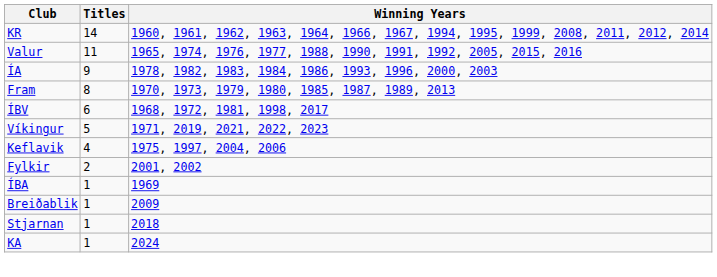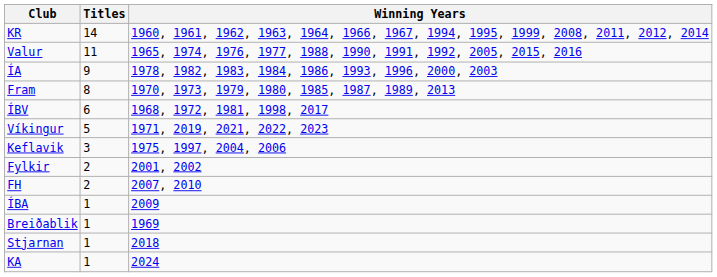 <table class="wikitable">
 <tr>
 <th>Club</th>
 <th>Titles</th>
 <th>Winning Years</th>
 </tr>
 <tr>
 <td><a href='#'>KR</a></td>
 <td>14</td>
 <td><a href='#'>1960</a>, <a href='#'>1961</a>, <a href='#'>1962</a>, <a href='#'>1963</a>, <a href='#'>1964</a>, <a href='#'>1966</a>, <a href='#'>1967</a>, <a href='#'>1994</a>, <a href='#'>1995</a>, <a href='#'>1999</a>, <a href='#'>2008</a>, <a href='#'>2011</a>, <a href='#'>2012</a>, <a href='#'>2014</a></td>
 </tr>
 <tr>
 <td><a href='#'>Valur</a></td>
 <td>11</td>
 <td><a href='#'>1965</a>, <a href='#'>1974</a>, <a href='#'>1976</a>, <a href='#'>1977</a>, <a href='#'>1988</a>, <a href='#'>1990</a>, <a href='#'>1991</a>, <a href='#'>1992</a>, <a href='#'>2005</a>, <a href='#'>2015</a>, <a href='#'>2016</a></td>
 </tr>
 <tr>
 <td><a href='#'>ÍA</a></td>
 <td>9</td>
 <td><a href='#'>1978</a>, <a href='#'>1982</a>, <a href='#'>1983</a>, <a href='#'>1984</a>, <a href='#'>1986</a>, <a href='#'>1993</a>, <a href='#'>1996</a>, <a href='#'>2000</a>, <a href='#'>2003</a></td>
 </tr>
 <tr>
 <td><a href='#'>Fram</a></td>
 <td>8</td>
 <td><a href='#'>1970</a>, <a href='#'>1973</a>, <a href='#'>1979</a>, <a href='#'>1980</a>, <a href='#'>1985</a>, <a href='#'>1987</a>, <a href='#'>1989</a>, <a href='#'>2013</a></td>
 </tr>
 <tr>
 <td><a href='#'>ÍBV</a></td>
 <td>6</td>
 <td><a href='#'>1968</a>, <a href='#'>1972</a>, <a href='#'>1981</a>, <a href='#'>1998</a>, <a href='#'>2017</a></td>
 </tr>
 <tr>
 <td><a href='#'>Víkingur</a></td>
 <td>5</td>
 <td><a href='#'>1971</a>, <a href='#'>2019</a>, <a href='#'>2021</a>, <a href='#'>2022</a>, <a href='#'>2023</a></td>
 </tr>
 <tr>
 <td><a href='#'>Keflavik</a></td>
-<td>4</td>
+<td>3</td>
 <td><a href='#'>1975</a>, <a href='#'>1997</a>, <a href='#'>2004</a>, <a href='#'>2006</a></td>
 </tr>
 <tr>
 <td><a href='#'>Fylkir</a></td>
 <td>2</td>
 <td><a href='#'>2001</a>, <a href='#'>2002</a></td>
 </tr>
 <tr>
+<td><a href='#'>FH</a></td>
+<td>2</td>
+<td><a href='#'>2007</a>, <a href='#'>2010</a></td>
+</tr>
+<tr>
 <td><a href='#'>ÍBA</a></td>
 <td>1</td>
-<td><a href='#'>1969</a></td>
+<td><a href='#'>2009</a></td>
 </tr>
 <tr>
 <td><a href='#'>Breiðablik</a></td>
 <td>1</td>
-<td><a href='#'>2009</a></td>
+<td><a href='#'>1969</a></td>
 </tr>
 <tr>
 <td><a href='#'>Stjarnan</a></td>
 <td>1</td>
 <td><a href='#'>2018</a></td>
 </tr>
 <tr>
 <td><a href='#'>KA</a></td>
 <td>1</td>
 <td><a href='#'>2024</a></td>
 </tr>
 </table>
